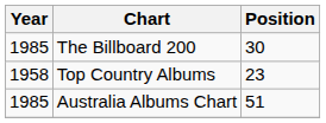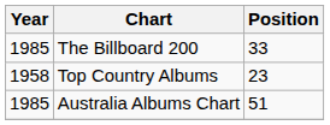 <table class="wikitable">
 <tr>
 <th>Year</th>
 <th>Chart</th>
 <th>Position</th>
 </tr>
 <tr>
 <td>1985</td>
 <td>The Billboard 200</td>
-<td>30</td>
+<td>33</td>
 </tr>
 <tr>
 <td>1958</td>
 <td>Top Country Albums</td>
 <td>23</td>
 </tr>
 <tr>
 <td>1985</td>
 <td align="left">Australia Albums Chart</td>
 <td align="centre">51</td>
 </tr>
 <tr>
 </tr>
 </table>
